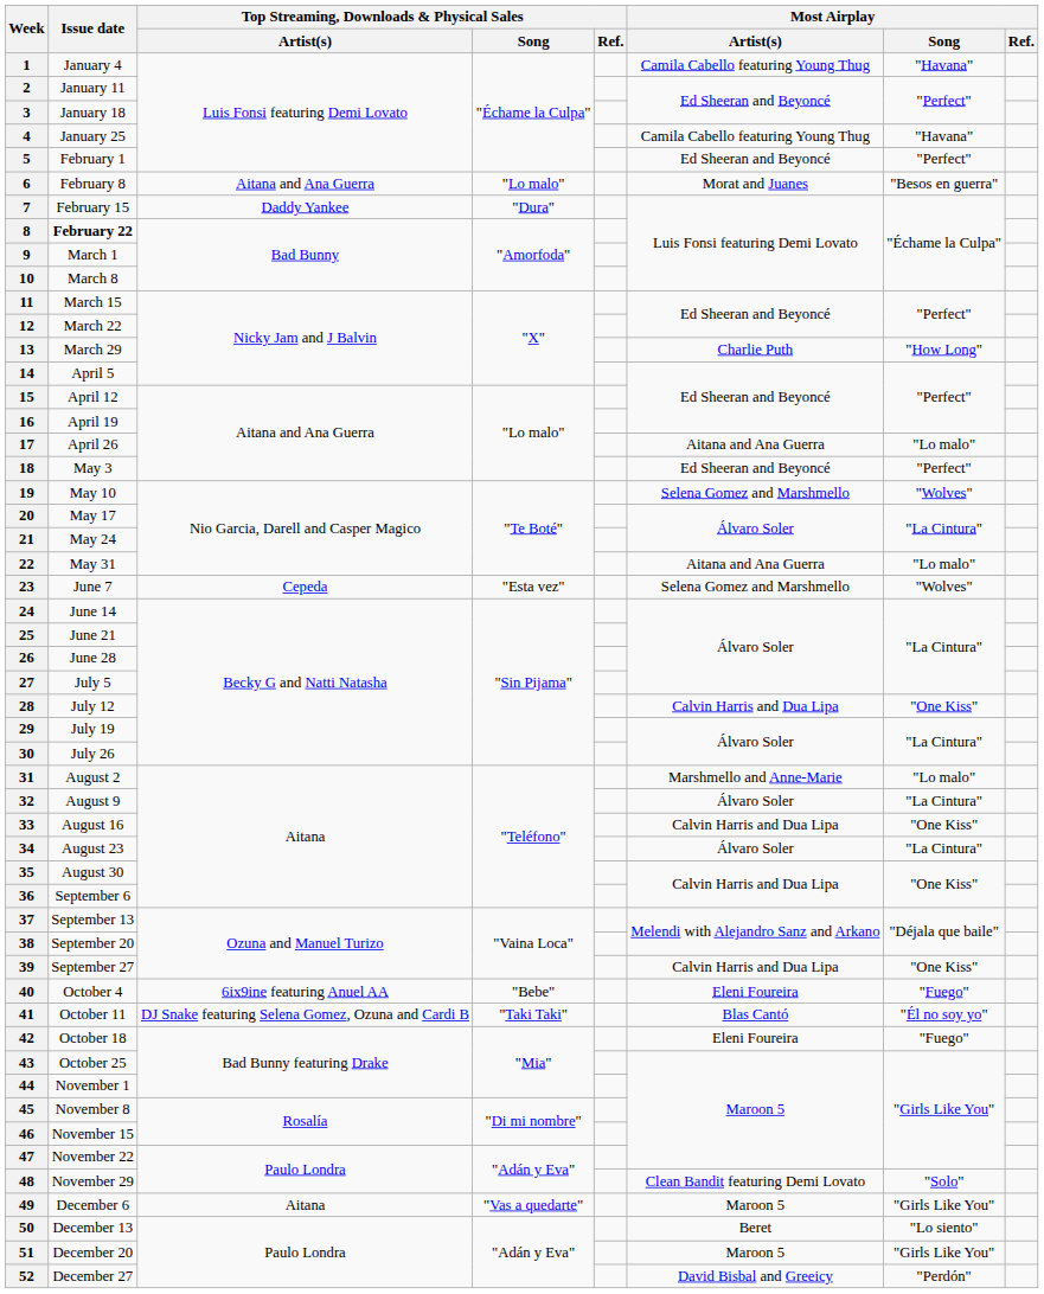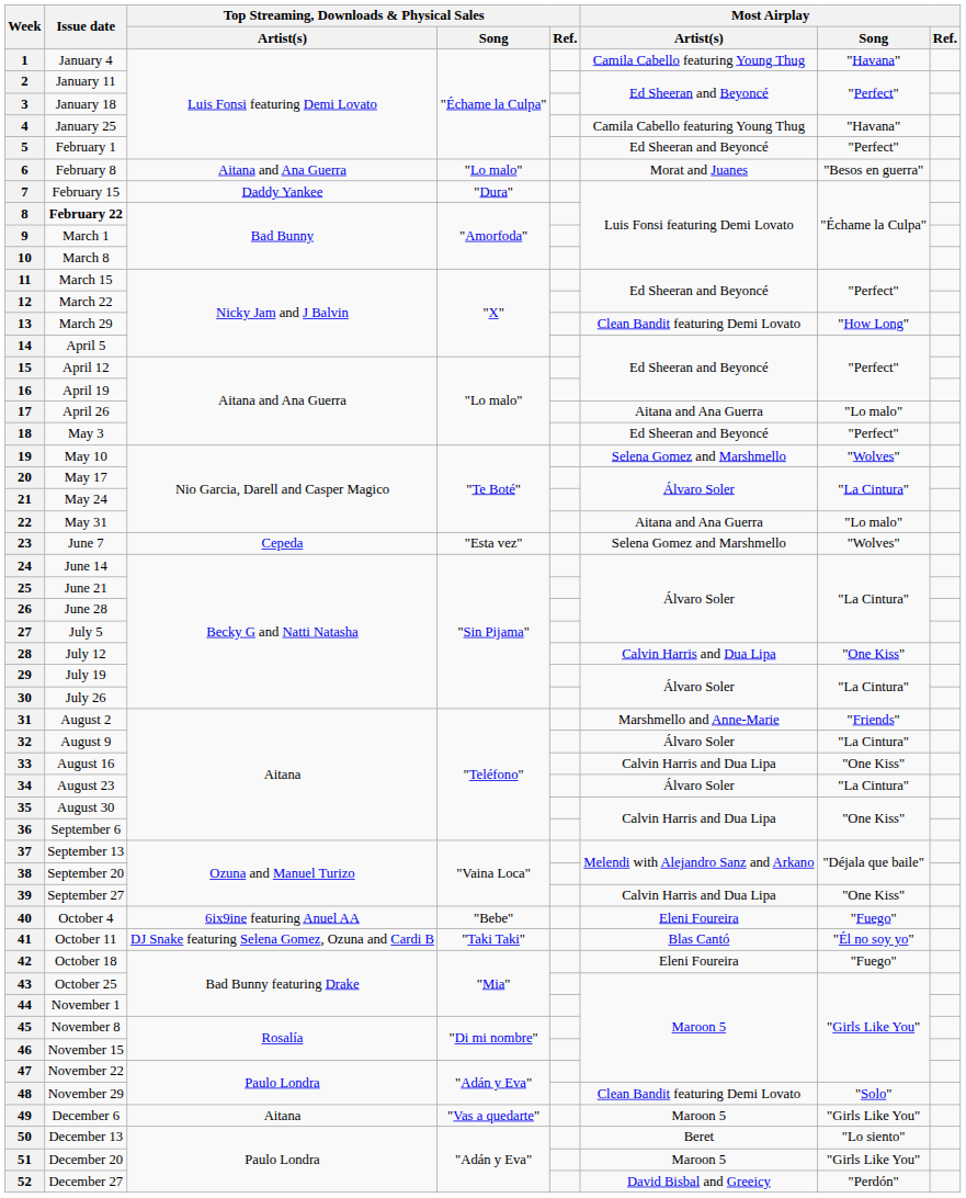 <table class="wikitable" style="text-align:center">
 <tr>
 <th rowspan="2">Week</th>
 <th rowspan="2">Issue date</th>
 <th colspan="3">Top Streaming, Downloads & Physical Sales</th>
 <th colspan="3">Most Airplay</th>
 </tr>
 <tr>
 <th>Artist(s)</th>
 <th>Song</th>
 <th>Ref.</th>
 <th>Artist(s)</th>
 <th>Song</th>
 <th>Ref.</th>
 </tr>
 <tr>
 <th>1</th>
 <td>January 4</td>
 <td rowspan="5"><a href='#'>Luis Fonsi</a> featuring <a href='#'>Demi Lovato</a></td>
 <td rowspan="5">"<a href='#'>Échame la Culpa</a>"</td>
 <td></td>
 <td><a href='#'>Camila Cabello</a> featuring <a href='#'>Young Thug</a></td>
 <td>"<a href='#'>Havana</a>"</td>
 <td></td>
 </tr>
 <tr>
 <th>2</th>
 <td>January 11</td>
 <td></td>
 <td rowspan="2"><a href='#'>Ed Sheeran</a> and <a href='#'>Beyoncé</a></td>
 <td rowspan="2">"<a href='#'>Perfect</a>"</td>
 <td></td>
 </tr>
 <tr>
 <th>3</th>
 <td>January 18</td>
 <td></td>
 <td></td>
 </tr>
 <tr>
 <th>4</th>
 <td>January 25</td>
 <td></td>
 <td>Camila Cabello featuring Young Thug</td>
 <td>"Havana"</td>
 <td></td>
 </tr>
 <tr>
 <th>5</th>
 <td>February 1</td>
 <td></td>
 <td>Ed Sheeran and Beyoncé</td>
 <td>"Perfect"</td>
 <td></td>
 </tr>
 <tr>
 <th>6</th>
 <td>February 8</td>
 <td><a href='#'>Aitana</a> and <a href='#'>Ana Guerra</a></td>
 <td>"<a href='#'>Lo malo</a>"</td>
 <td></td>
 <td>Morat and <a href='#'>Juanes</a></td>
 <td>"Besos en guerra"</td>
 <td></td>
 </tr>
 <tr>
 <th>7</th>
 <td>February 15</td>
 <td><a href='#'>Daddy Yankee</a></td>
 <td>"<a href='#'>Dura</a>"</td>
 <td></td>
 <td rowspan="4">Luis Fonsi featuring Demi Lovato</td>
 <td rowspan="4">"Échame la Culpa"</td>
 <td></td>
 </tr>
 <tr>
 <th>8</th>
 <td><strong>February 22</strong></td>
 <td rowspan="3"><a href='#'>Bad Bunny</a></td>
 <td rowspan="3">"<a href='#'>Amorfoda</a>"</td>
 <td></td>
 <td></td>
 </tr>
 <tr>
 <th>9</th>
 <td>March 1</td>
 <td></td>
 <td></td>
 </tr>
 <tr>
 <th>10</th>
 <td>March 8</td>
 <td></td>
 <td></td>
 </tr>
 <tr>
 <th>11</th>
 <td>March 15</td>
 <td rowspan="4"><a href='#'>Nicky Jam</a> and <a href='#'>J Balvin</a></td>
 <td rowspan="4">"<a href='#'>X</a>"</td>
 <td></td>
 <td rowspan="2">Ed Sheeran and Beyoncé</td>
 <td rowspan="2">"Perfect"</td>
 <td></td>
 </tr>
 <tr>
 <th>12</th>
 <td>March 22</td>
 <td></td>
 <td></td>
 </tr>
 <tr>
 <th>13</th>
 <td>March 29</td>
 <td></td>
-<td><a href='#'>Charlie Puth</a></td>
+<td><a href='#'>Clean Bandit</a> featuring Demi Lovato</td>
 <td>"<a href='#'>How Long</a>"</td>
 <td></td>
 </tr>
 <tr>
 <th>14</th>
 <td>April 5</td>
 <td></td>
 <td rowspan="3">Ed Sheeran and Beyoncé</td>
 <td rowspan="3">"Perfect"</td>
 <td></td>
 </tr>
 <tr>
 <th>15</th>
 <td>April 12</td>
 <td rowspan="4">Aitana and Ana Guerra</td>
 <td rowspan="4">"Lo malo"</td>
 <td></td>
 <td></td>
 </tr>
 <tr>
 <th>16</th>
 <td>April 19</td>
 <td></td>
 <td></td>
 </tr>
 <tr>
 <th>17</th>
 <td>April 26</td>
 <td></td>
 <td>Aitana and Ana Guerra</td>
 <td>"Lo malo"</td>
 <td></td>
 </tr>
 <tr>
 <th>18</th>
 <td>May 3</td>
 <td></td>
 <td>Ed Sheeran and Beyoncé</td>
 <td>"Perfect"</td>
 <td></td>
 </tr>
 <tr>
 <th>19</th>
 <td>May 10</td>
 <td rowspan="4">Nio Garcia, Darell and Casper Magico</td>
 <td rowspan="4">"<a href='#'>Te Boté</a>"</td>
 <td></td>
 <td><a href='#'>Selena Gomez</a> and <a href='#'>Marshmello</a></td>
 <td>"<a href='#'>Wolves</a>"</td>
 <td></td>
 </tr>
 <tr>
 <th>20</th>
 <td>May 17</td>
 <td></td>
 <td rowspan="2"><a href='#'>Álvaro Soler</a></td>
 <td rowspan="2">"<a href='#'>La Cintura</a>"</td>
 <td></td>
 </tr>
 <tr>
 <th>21</th>
 <td>May 24</td>
 <td></td>
 <td></td>
 </tr>
 <tr>
 <th>22</th>
 <td>May 31</td>
 <td></td>
 <td>Aitana and Ana Guerra</td>
 <td>"Lo malo"</td>
 <td></td>
 </tr>
 <tr>
 <th>23</th>
 <td>June 7</td>
 <td><a href='#'>Cepeda</a></td>
 <td>"Esta vez"</td>
 <td></td>
 <td>Selena Gomez and Marshmello</td>
 <td>"Wolves"</td>
 <td></td>
 </tr>
 <tr>
 <th>24</th>
 <td>June 14</td>
 <td rowspan="7"><a href='#'>Becky G</a> and <a href='#'>Natti Natasha</a></td>
 <td rowspan="7">"<a href='#'>Sin Pijama</a>"</td>
 <td></td>
 <td rowspan="4">Álvaro Soler</td>
 <td rowspan="4">"La Cintura"</td>
 <td></td>
 </tr>
 <tr>
 <th>25</th>
 <td>June 21</td>
 <td></td>
 <td></td>
 </tr>
 <tr>
 <th>26</th>
 <td>June 28</td>
 <td></td>
 <td></td>
 </tr>
 <tr>
 <th>27</th>
 <td>July 5</td>
 <td></td>
 <td></td>
 </tr>
 <tr>
 <th>28</th>
 <td>July 12</td>
 <td></td>
 <td><a href='#'>Calvin Harris</a> and <a href='#'>Dua Lipa</a></td>
 <td>"<a href='#'>One Kiss</a>"</td>
 <td></td>
 </tr>
 <tr>
 <th>29</th>
 <td>July 19</td>
 <td></td>
 <td rowspan="2">Álvaro Soler</td>
 <td rowspan="2">"La Cintura"</td>
 <td></td>
 </tr>
 <tr>
 <th>30</th>
 <td>July 26</td>
 <td></td>
 <td></td>
 </tr>
 <tr>
 <th>31</th>
 <td>August 2</td>
 <td rowspan="6">Aitana</td>
 <td rowspan="6">"<a href='#'>Teléfono</a>"</td>
 <td></td>
 <td>Marshmello and <a href='#'>Anne-Marie</a></td>
-<td>"Lo malo"</td>
+<td>"<a href='#'>Friends</a>"</td>
 <td></td>
 </tr>
 <tr>
 <th>32</th>
 <td>August 9</td>
 <td></td>
 <td>Álvaro Soler</td>
 <td>"La Cintura"</td>
 <td></td>
 </tr>
 <tr>
 <th>33</th>
 <td>August 16</td>
 <td></td>
 <td>Calvin Harris and Dua Lipa</td>
 <td>"One Kiss"</td>
 <td></td>
 </tr>
 <tr>
 <th>34</th>
 <td>August 23</td>
 <td></td>
 <td>Álvaro Soler</td>
 <td>"La Cintura"</td>
 <td></td>
 </tr>
 <tr>
 <th>35</th>
 <td>August 30</td>
 <td></td>
 <td rowspan="2">Calvin Harris and Dua Lipa</td>
 <td rowspan="2">"One Kiss"</td>
 <td></td>
 </tr>
 <tr>
 <th>36</th>
 <td>September 6</td>
 <td></td>
 <td></td>
 </tr>
 <tr>
 <th>37</th>
 <td>September 13</td>
 <td rowspan="3"><a href='#'>Ozuna</a> and <a href='#'>Manuel Turizo</a></td>
 <td rowspan="3">"Vaina Loca"</td>
 <td></td>
 <td rowspan="2"><a href='#'>Melendi</a> with <a href='#'>Alejandro Sanz</a> and <a href='#'>Arkano</a></td>
 <td rowspan="2">"Déjala que baile"</td>
 <td></td>
 </tr>
 <tr>
 <th>38</th>
 <td>September 20</td>
 <td></td>
 <td></td>
 </tr>
 <tr>
 <th>39</th>
 <td>September 27</td>
 <td></td>
 <td>Calvin Harris and Dua Lipa</td>
 <td>"One Kiss"</td>
 <td></td>
 </tr>
 <tr>
 <th>40</th>
 <td>October 4</td>
 <td><a href='#'>6ix9ine</a> featuring <a href='#'>Anuel AA</a></td>
 <td>"Bebe"</td>
 <td></td>
 <td><a href='#'>Eleni Foureira</a></td>
 <td>"<a href='#'>Fuego</a>"</td>
 <td></td>
 </tr>
 <tr>
 <th>41</th>
 <td>October 11</td>
 <td><a href='#'>DJ Snake</a> featuring <a href='#'>Selena Gomez</a>, Ozuna and <a href='#'>Cardi B</a></td>
 <td>"<a href='#'>Taki Taki</a>"</td>
 <td></td>
 <td><a href='#'>Blas Cantó</a></td>
 <td>"<a href='#'>Él no soy yo</a>"</td>
 <td></td>
 </tr>
 <tr>
 <th>42</th>
 <td>October 18</td>
 <td rowspan="3">Bad Bunny featuring <a href='#'>Drake</a></td>
 <td rowspan="3">"<a href='#'>Mia</a>"</td>
 <td></td>
 <td>Eleni Foureira</td>
 <td>"Fuego"</td>
 <td></td>
 </tr>
 <tr>
 <th>43</th>
 <td>October 25</td>
 <td></td>
 <td rowspan="5"><a href='#'>Maroon 5</a></td>
 <td rowspan="5">"<a href='#'>Girls Like You</a>"</td>
 <td></td>
 </tr>
 <tr>
 <th>44</th>
 <td>November 1</td>
 <td></td>
 <td></td>
 </tr>
 <tr>
 <th>45</th>
 <td>November 8</td>
 <td rowspan="2"><a href='#'>Rosalía</a></td>
 <td rowspan="2">"<a href='#'>Di mi nombre</a>"</td>
 <td></td>
 <td></td>
 </tr>
 <tr>
 <th>46</th>
 <td>November 15</td>
 <td></td>
 <td></td>
 </tr>
 <tr>
 <th>47</th>
 <td>November 22</td>
 <td rowspan="2"><a href='#'>Paulo Londra</a></td>
 <td rowspan="2">"<a href='#'>Adán y Eva</a>"</td>
 <td></td>
 <td></td>
 </tr>
 <tr>
 <th>48</th>
 <td>November 29</td>
 <td></td>
 <td><a href='#'>Clean Bandit</a> featuring Demi Lovato</td>
 <td>"<a href='#'>Solo</a>"</td>
 <td></td>
 </tr>
 <tr>
 <th>49</th>
 <td>December 6</td>
 <td>Aitana</td>
 <td>"<a href='#'>Vas a quedarte</a>"</td>
 <td></td>
 <td>Maroon 5</td>
 <td>"Girls Like You"</td>
 <td></td>
 </tr>
 <tr>
 <th>50</th>
 <td>December 13</td>
 <td rowspan="3">Paulo Londra</td>
 <td rowspan="3">"Adán y Eva"</td>
 <td></td>
 <td>Beret</td>
 <td>"Lo siento"</td>
 <td></td>
 </tr>
 <tr>
 <th>51</th>
 <td>December 20</td>
 <td></td>
 <td>Maroon 5</td>
 <td>"Girls Like You"</td>
 <td></td>
 </tr>
 <tr>
 <th>52</th>
 <td>December 27</td>
 <td></td>
 <td><a href='#'>David Bisbal</a> and <a href='#'>Greeicy</a></td>
 <td>"Perdón"</td>
 <td></td>
 </tr>
 </table>
